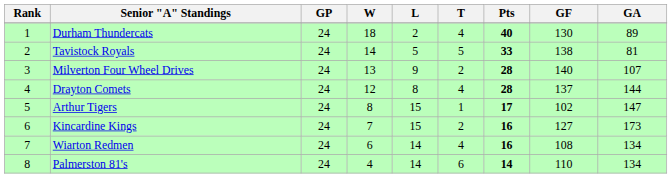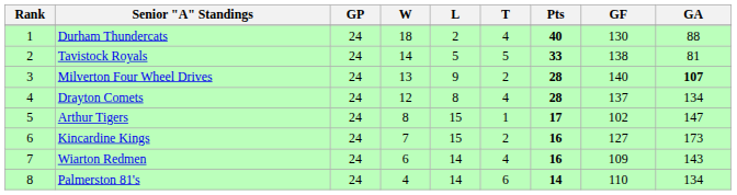 <table class="wikitable" style="text-align:center" width:50em">
 <tr>
 <th bgcolor="#DDDDFF" width="5%">Rank</th>
 <th bgcolor="#DDDDFF" width="27.5%">Senior "A" Standings</th>
 <th bgcolor="#DDDDFF" width="5%">GP</th>
 <th bgcolor="#DDDDFF" width="5%">W</th>
 <th bgcolor="#DDDDFF" width="5%">L</th>
 <th bgcolor="#DDDDFF" width="5%">T</th>
 <th bgcolor="#DDDDFF" width="5%">Pts</th>
 <th bgcolor="#DDDDFF" width="7.5%">GF</th>
 <th bgcolor="#DDDDFF" width="7.5%">GA</th>
 </tr>
 <tr>
 </tr>
 <tr bgcolor="#bbffbb">
 <td>1</td>
 <td align=left><a href='#'>Durham Thundercats</a></td>
 <td>24</td>
 <td>18</td>
 <td>2</td>
 <td>4</td>
 <td><strong>40</strong></td>
 <td>130</td>
-<td>89</td>
+<td>88</td>
 </tr>
 <tr bgcolor="#bbffbb">
 <td>2</td>
 <td align=left><a href='#'>Tavistock Royals</a></td>
 <td>24</td>
 <td>14</td>
 <td>5</td>
 <td>5</td>
 <td><strong>33</strong></td>
 <td>138</td>
 <td>81</td>
 </tr>
 <tr bgcolor="#bbffbb">
 <td>3</td>
 <td align=left><a href='#'>Milverton Four Wheel Drives</a></td>
 <td>24</td>
 <td>13</td>
 <td>9</td>
 <td>2</td>
 <td><strong>28</strong></td>
 <td>140</td>
-<td>107</td>
+<td><strong>107</strong></td>
 </tr>
 <tr bgcolor="#bbffbb">
 <td>4</td>
 <td align=left><a href='#'>Drayton Comets</a></td>
 <td>24</td>
 <td>12</td>
 <td>8</td>
 <td>4</td>
 <td><strong>28</strong></td>
 <td>137</td>
-<td>144</td>
+<td>134</td>
 </tr>
 <tr bgcolor="#bbffbb">
 <td>5</td>
 <td align=left><a href='#'>Arthur Tigers</a></td>
 <td>24</td>
 <td>8</td>
 <td>15</td>
 <td>1</td>
 <td><strong>17</strong></td>
 <td>102</td>
 <td>147</td>
 </tr>
 <tr bgcolor="#bbffbb">
 <td>6</td>
 <td align=left><a href='#'>Kincardine Kings</a></td>
 <td>24</td>
 <td>7</td>
 <td>15</td>
 <td>2</td>
 <td><strong>16</strong></td>
 <td>127</td>
 <td>173</td>
 </tr>
 <tr bgcolor="#bbffbb">
 <td>7</td>
 <td align=left><a href='#'>Wiarton Redmen</a></td>
 <td>24</td>
 <td>6</td>
 <td>14</td>
 <td>4</td>
 <td><strong>16</strong></td>
-<td>108</td>
-<td>134</td>
+<td>109</td>
+<td>143</td>
 </tr>
 <tr bgcolor="#bbffbb">
 <td>8</td>
 <td align=left><a href='#'>Palmerston 81's</a></td>
 <td>24</td>
 <td>4</td>
 <td>14</td>
 <td>6</td>
 <td><strong>14</strong></td>
 <td>110</td>
 <td>134</td>
 </tr>
 </table>
